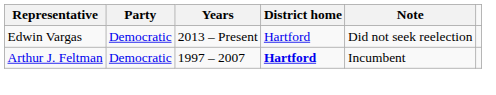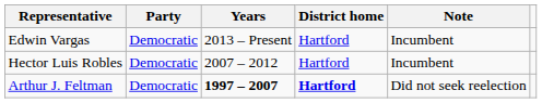 <table class=wikitable>
 <tr valign=bottom>
 <th>Representative</th>
 <th>Party</th>
 <th>Years</th>
 <th>District home</th>
 <th>Note</th>
 </tr>
 <tr>
 <td>Edwin Vargas</td>
 <td><a href='#'>Democratic</a></td>
 <td>2013 – Present</td>
 <td><a href='#'>Hartford</a></td>
-<td>Did not seek reelection</td>
+<td>Incumbent</td>
+<td></td>
+</tr>
+<tr>
+<td>Hector Luis Robles</td>
+<td><a href='#'>Democratic</a></td>
+<td>2007 – 2012</td>
+<td><a href='#'>Hartford</a></td>
+<td>Incumbent</td>
 <td></td>
 </tr>
 <tr>
 <td><a href='#'>Arthur J. Feltman</a></td>
 <td><a href='#'>Democratic</a></td>
-<td>1997 – 2007</td>
+<td><strong>1997 – 2007</strong></td>
 <td><strong><a href='#'>Hartford</a></strong></td>
-<td>Incumbent</td>
+<td>Did not seek reelection</td>
 </tr>
 </table>
